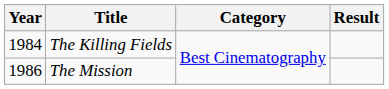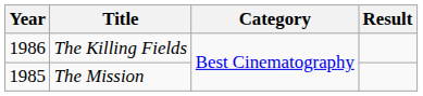 <table class="wikitable">
 <tr>
 <th>Year</th>
 <th>Title</th>
 <th>Category</th>
 <th>Result</th>
 </tr>
 <tr>
-<td>1984</td>
+<td>1986</td>
 <td><em>The Killing Fields</em></td>
 <td rowspan=2><a href='#'>Best Cinematography</a></td>
 <td></td>
 </tr>
 <tr>
-<td>1986</td>
+<td>1985</td>
 <td><em>The Mission</em></td>
 <td></td>
 </tr>
 </table>
